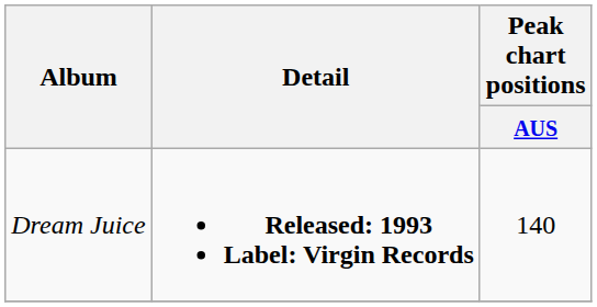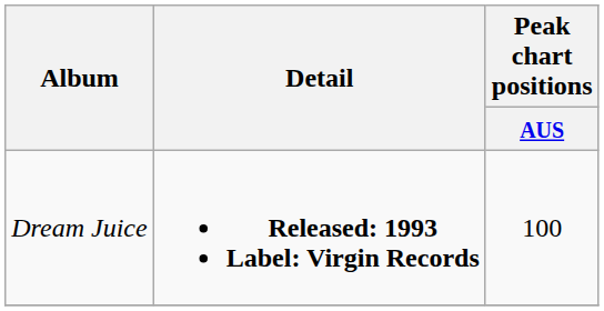 <table class="wikitable" style="text-align:center;">
 <tr>
 <th rowspan="2">Album</th>
 <th rowspan="2">Detail</th>
 <th rowspan="1">Peak chart positions</th>
 </tr>
 <tr>
 <th width="35"><small><a href='#'>AUS</a></small><br></th>
 </tr>
 <tr>
 <td scope="row"><em>Dream Juice</em></td>
 <td><strong><br><ul><li>Released: 1993</li><li>Label: Virgin Records</li></ul></strong></td>
-<td>140</td>
+<td>100</td>
 </tr>
 <tr>
 </tr>
 </table>
